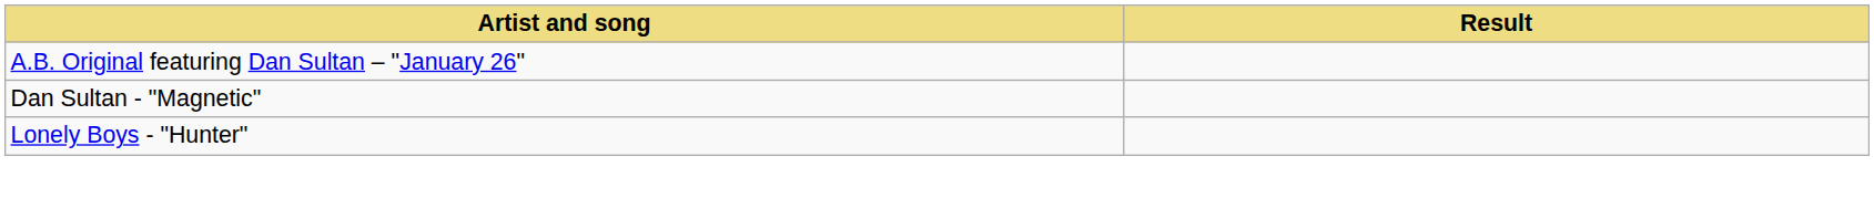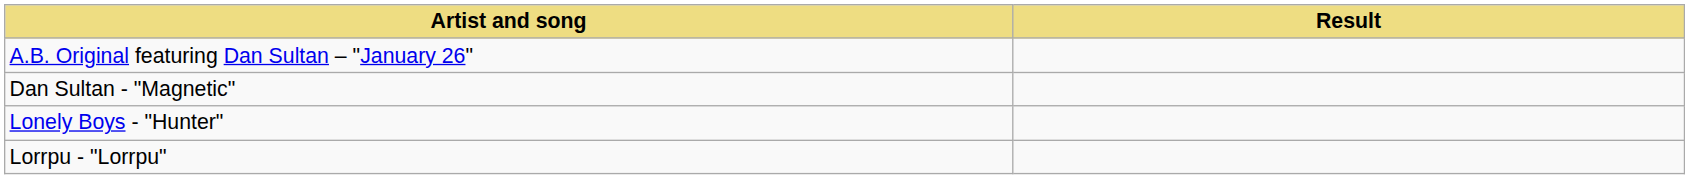 <table class="wikitable" width=100%>
 <tr>
 <th style="width:15%;background:#EEDD82;">Artist and song</th>
 <th style="width:10%;background:#EEDD82;">Result</th>
 </tr>
 <tr>
 <td><a href='#'>A.B. Original</a> featuring <a href='#'>Dan Sultan</a> – "<a href='#'>January 26</a>"</td>
 <td></td>
 </tr>
 <tr>
 <td>Dan Sultan - "Magnetic"</td>
 <td></td>
 </tr>
 <tr>
 <td><a href='#'>Lonely Boys</a> - "Hunter"</td>
 <td></td>
 </tr>
+<tr>
+<td>Lorrpu - "Lorrpu"</td>
+<td></td>
+</tr>
 </table>
